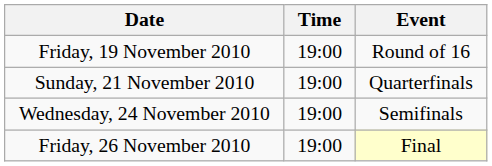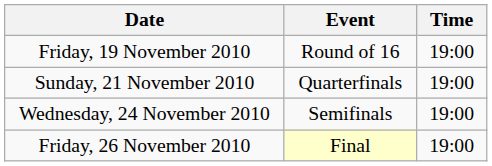 <table class = "wikitable" style="text-align:center;">
 <tr>
 <th width=220>Date</th>
+<th width=100>Event</th>
 <th width=50>Time</th>
-<th width=100>Event</th>
 </tr>
 <tr>
 <td>Friday, 19 November 2010</td>
+<td>Round of 16</td>
 <td>19:00</td>
-<td>Round of 16</td>
 </tr>
 <tr>
 <td>Sunday, 21 November 2010</td>
+<td>Quarterfinals</td>
 <td>19:00</td>
-<td>Quarterfinals</td>
 </tr>
 <tr>
 <td>Wednesday, 24 November 2010</td>
+<td>Semifinals</td>
 <td>19:00</td>
-<td>Semifinals</td>
 </tr>
 <tr>
 <td>Friday, 26 November 2010</td>
+<td bgcolor=ffffcc>Final</td>
 <td>19:00</td>
-<td bgcolor=ffffcc>Final</td>
 </tr>
 </table>
